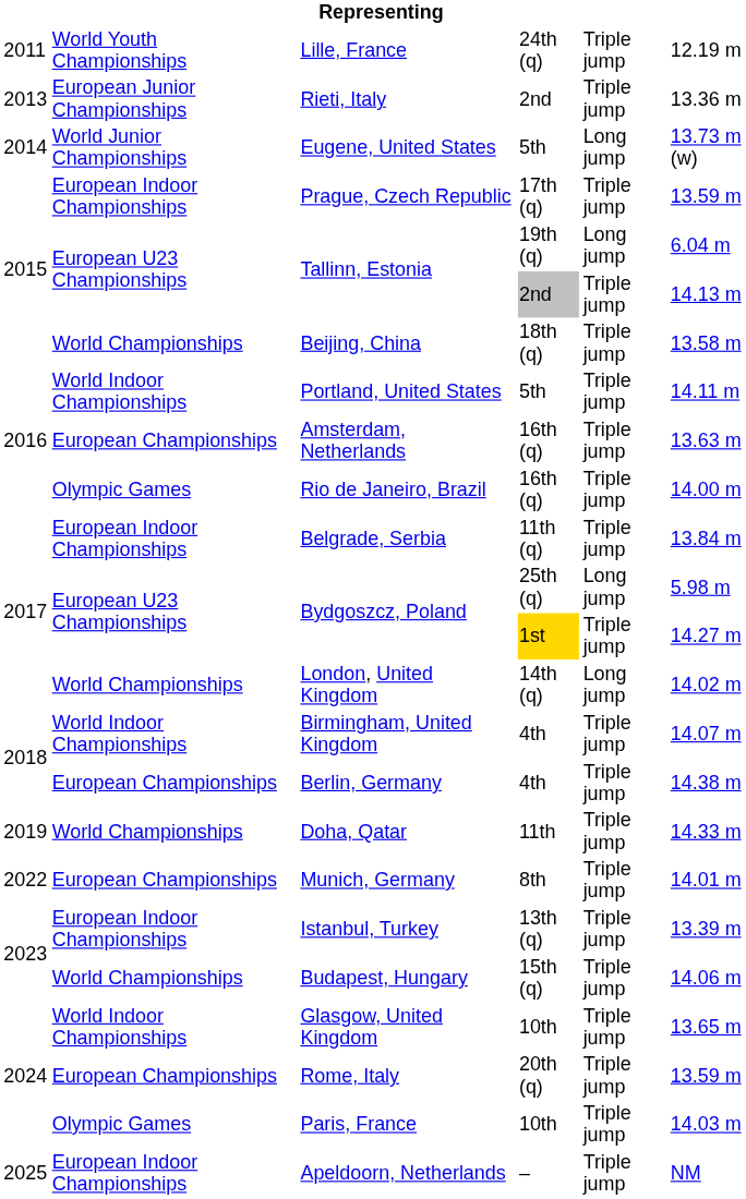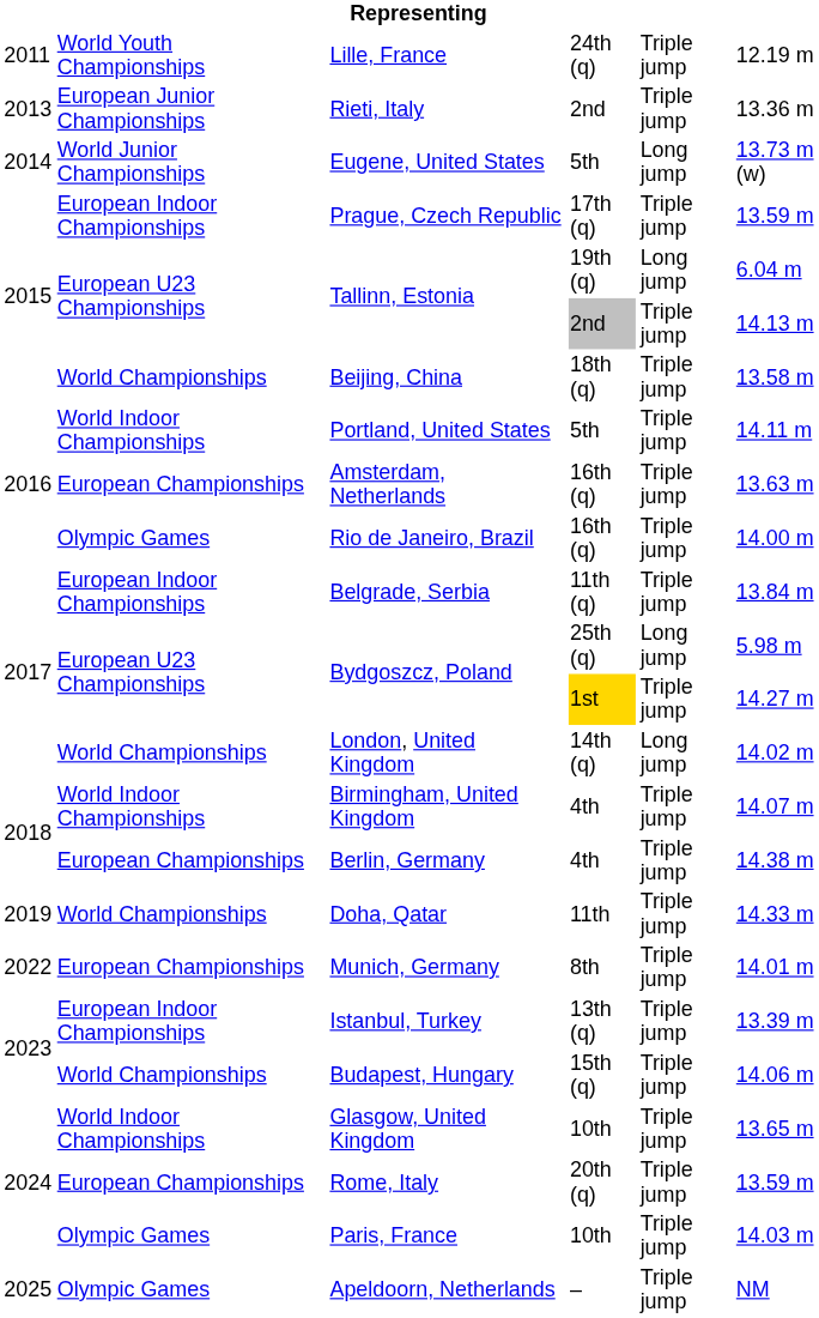 <table>
 <tr>
 <th colspan="6">Representing </th>
 </tr>
 <tr>
 <td>2011</td>
 <td><a href='#'>World Youth Championships</a></td>
 <td><a href='#'>Lille, France</a></td>
 <td>24th (q)</td>
 <td>Triple jump</td>
 <td>12.19 m</td>
 </tr>
 <tr>
 <td>2013</td>
 <td><a href='#'>European Junior Championships</a></td>
 <td><a href='#'>Rieti, Italy</a></td>
 <td bgcoloe=silver>2nd</td>
 <td>Triple jump</td>
 <td>13.36 m</td>
 </tr>
 <tr>
 <td>2014</td>
 <td><a href='#'>World Junior Championships</a></td>
 <td><a href='#'>Eugene, United States</a></td>
 <td>5th</td>
 <td>Long jump</td>
 <td><a href='#'>13.73 m</a> (w)</td>
 </tr>
 <tr>
 <td rowspan=4>2015</td>
 <td><a href='#'>European Indoor Championships</a></td>
 <td><a href='#'>Prague, Czech Republic</a></td>
 <td>17th (q)</td>
 <td>Triple jump</td>
 <td><a href='#'>13.59 m</a></td>
 </tr>
 <tr>
 <td rowspan=2><a href='#'>European U23 Championships</a></td>
 <td rowspan=2><a href='#'>Tallinn, Estonia</a></td>
 <td>19th (q)</td>
 <td>Long jump</td>
 <td><a href='#'>6.04 m</a></td>
 </tr>
 <tr>
 <td bgcolor=silver>2nd</td>
 <td>Triple jump</td>
 <td><a href='#'>14.13 m</a></td>
 </tr>
 <tr>
 <td><a href='#'>World Championships</a></td>
 <td><a href='#'>Beijing, China</a></td>
 <td>18th (q)</td>
 <td>Triple jump</td>
 <td><a href='#'>13.58 m</a></td>
 </tr>
 <tr>
 <td rowspan=3>2016</td>
 <td><a href='#'>World Indoor Championships</a></td>
 <td><a href='#'>Portland, United States</a></td>
 <td>5th</td>
 <td>Triple jump</td>
 <td><a href='#'>14.11 m</a></td>
 </tr>
 <tr>
 <td><a href='#'>European Championships</a></td>
 <td><a href='#'>Amsterdam, Netherlands</a></td>
 <td>16th (q)</td>
 <td>Triple jump</td>
 <td><a href='#'>13.63 m</a></td>
 </tr>
 <tr>
 <td><a href='#'>Olympic Games</a></td>
 <td><a href='#'>Rio de Janeiro, Brazil</a></td>
 <td>16th (q)</td>
 <td>Triple jump</td>
 <td><a href='#'>14.00 m</a></td>
 </tr>
 <tr>
 <td rowspan=4>2017</td>
 <td><a href='#'>European Indoor Championships</a></td>
 <td><a href='#'>Belgrade, Serbia</a></td>
 <td>11th (q)</td>
 <td>Triple jump</td>
 <td><a href='#'>13.84 m</a></td>
 </tr>
 <tr>
 <td rowspan=2><a href='#'>European U23 Championships</a></td>
 <td rowspan=2><a href='#'>Bydgoszcz, Poland</a></td>
 <td>25th (q)</td>
 <td>Long jump</td>
 <td><a href='#'>5.98 m</a></td>
 </tr>
 <tr>
 <td bgcolor=gold>1st</td>
 <td>Triple jump</td>
 <td><a href='#'>14.27 m</a></td>
 </tr>
 <tr>
 <td><a href='#'>World Championships</a></td>
 <td><a href='#'>London</a>, <a href='#'>United Kingdom</a></td>
 <td>14th (q)</td>
 <td>Long jump</td>
 <td><a href='#'>14.02 m</a></td>
 </tr>
 <tr>
 <td rowspan=2>2018</td>
 <td><a href='#'>World Indoor Championships</a></td>
 <td><a href='#'>Birmingham, United Kingdom</a></td>
 <td>4th</td>
 <td>Triple jump</td>
 <td><a href='#'>14.07 m</a></td>
 </tr>
 <tr>
 <td><a href='#'>European Championships</a></td>
 <td><a href='#'>Berlin, Germany</a></td>
 <td>4th</td>
 <td>Triple jump</td>
 <td><a href='#'>14.38 m</a></td>
 </tr>
 <tr>
 <td>2019</td>
 <td><a href='#'>World Championships</a></td>
 <td><a href='#'>Doha, Qatar</a></td>
 <td>11th</td>
 <td>Triple jump</td>
 <td><a href='#'>14.33 m</a></td>
 </tr>
 <tr>
 <td>2022</td>
 <td><a href='#'>European Championships</a></td>
 <td><a href='#'>Munich, Germany</a></td>
 <td>8th</td>
 <td>Triple jump</td>
 <td><a href='#'>14.01 m</a></td>
 </tr>
 <tr>
 <td rowspan=2>2023</td>
 <td><a href='#'>European Indoor Championships</a></td>
 <td><a href='#'>Istanbul, Turkey</a></td>
 <td>13th (q)</td>
 <td>Triple jump</td>
 <td><a href='#'>13.39 m</a></td>
 </tr>
 <tr>
 <td><a href='#'>World Championships</a></td>
 <td><a href='#'>Budapest, Hungary</a></td>
 <td>15th (q)</td>
 <td>Triple jump</td>
 <td><a href='#'>14.06 m</a></td>
 </tr>
 <tr>
 <td rowspan=3>2024</td>
 <td><a href='#'>World Indoor Championships</a></td>
 <td><a href='#'>Glasgow, United Kingdom</a></td>
 <td>10th</td>
 <td>Triple jump</td>
 <td><a href='#'>13.65 m</a></td>
 </tr>
 <tr>
 <td><a href='#'>European Championships</a></td>
 <td><a href='#'>Rome, Italy</a></td>
 <td>20th (q)</td>
 <td>Triple jump</td>
 <td><a href='#'>13.59 m</a></td>
 </tr>
 <tr>
 <td><a href='#'>Olympic Games</a></td>
 <td><a href='#'>Paris, France</a></td>
 <td>10th</td>
 <td>Triple jump</td>
 <td><a href='#'>14.03 m</a></td>
 </tr>
 <tr>
 <td>2025</td>
-<td><a href='#'>European  Indoor Championships</a></td>
+<td><a href='#'>Olympic Games</a></td>
 <td><a href='#'>Apeldoorn, Netherlands</a></td>
 <td>–</td>
 <td>Triple jump</td>
 <td><a href='#'>NM</a></td>
 </tr>
 </table>
